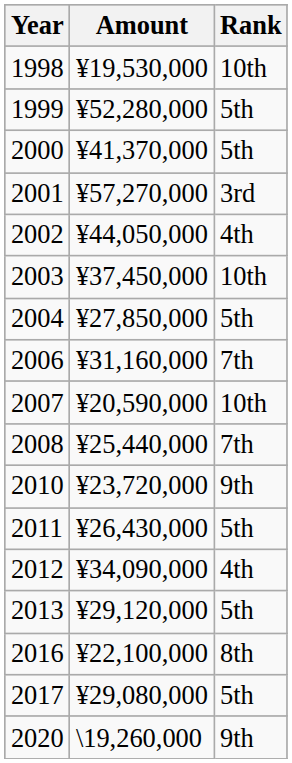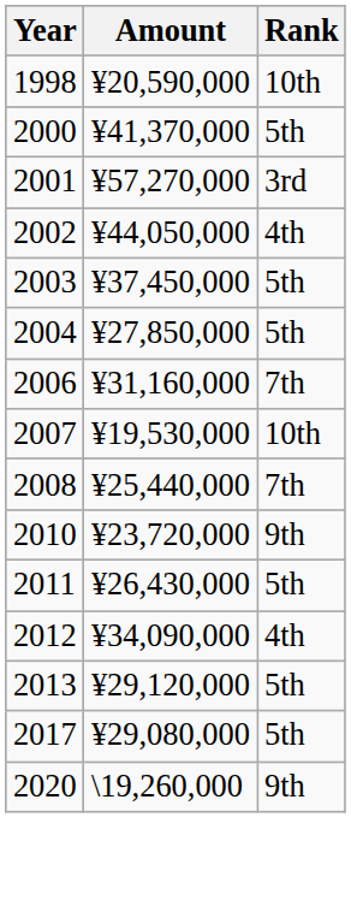 <table class="wikitable">
 <tr>
 <th>Year</th>
 <th>Amount</th>
 <th>Rank</th>
 </tr>
 <tr>
 <td>1998</td>
-<td>¥19,530,000</td>
+<td>¥20,590,000</td>
 <td>10th</td>
-</tr>
-<tr>
-<td>1999</td>
-<td>¥52,280,000</td>
-<td>5th</td>
 </tr>
 <tr>
 <td>2000</td>
 <td>¥41,370,000</td>
 <td>5th</td>
 </tr>
 <tr>
 <td>2001</td>
 <td>¥57,270,000</td>
 <td>3rd</td>
 </tr>
 <tr>
 <td>2002</td>
 <td>¥44,050,000</td>
 <td>4th</td>
 </tr>
 <tr>
 <td>2003</td>
 <td>¥37,450,000</td>
-<td>10th</td>
+<td>5th</td>
 </tr>
 <tr>
 <td>2004</td>
 <td>¥27,850,000</td>
 <td>5th</td>
 </tr>
 <tr>
 <td>2006</td>
 <td>¥31,160,000</td>
 <td>7th</td>
 </tr>
 <tr>
 <td>2007</td>
-<td>¥20,590,000</td>
+<td>¥19,530,000</td>
 <td>10th</td>
 </tr>
 <tr>
 <td>2008</td>
 <td>¥25,440,000</td>
 <td>7th</td>
 </tr>
 <tr>
 <td>2010</td>
 <td>¥23,720,000</td>
 <td>9th</td>
 </tr>
 <tr>
 <td>2011</td>
 <td>¥26,430,000</td>
 <td>5th</td>
 </tr>
 <tr>
 <td>2012</td>
 <td>¥34,090,000</td>
 <td>4th</td>
 </tr>
 <tr>
 <td>2013</td>
 <td>¥29,120,000</td>
 <td>5th</td>
 </tr>
 <tr>
-<td>2016</td>
-<td>¥22,100,000</td>
-<td>8th</td>
-</tr>
-<tr>
 <td>2017</td>
 <td>¥29,080,000</td>
 <td>5th</td>
 </tr>
 <tr>
 <td>2020</td>
 <td>\19,260,000</td>
 <td>9th</td>
 </tr>
 </table>
